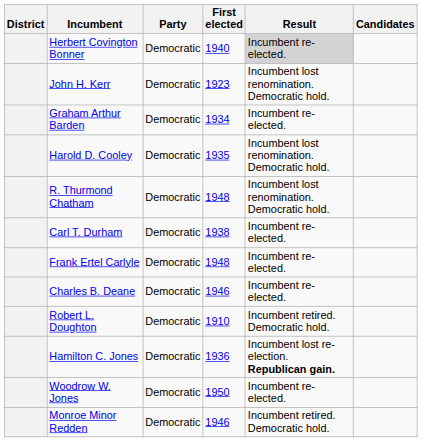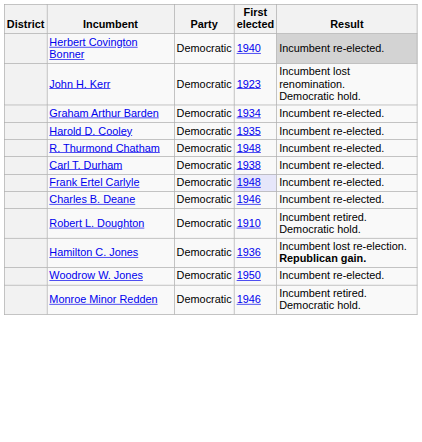 <table class=wikitable>
 <tr valign=bottom>
 <th>District</th>
 <th>Incumbent</th>
 <th>Party</th>
 <th>First<br>elected</th>
 <th>Result</th>
-<th>Candidates</th>
 </tr>
 <tr>
 <th></th>
 <td><a href='#'>Herbert Covington Bonner</a></td>
 <td>Democratic</td>
 <td><a href='#'>1940</a></td>
 <td style="background: lightgrey;">Incumbent re-elected.</td>
-<td nowrap></td>
 </tr>
 <tr>
 <th></th>
 <td><a href='#'>John H. Kerr</a></td>
 <td>Democratic</td>
 <td><a href='#'>1923</a></td>
 <td>Incumbent lost renomination.<br>Democratic hold.</td>
-<td nowrap></td>
 </tr>
 <tr>
 <th></th>
 <td><a href='#'>Graham Arthur Barden</a></td>
 <td>Democratic</td>
 <td><a href='#'>1934</a></td>
 <td>Incumbent re-elected.</td>
-<td nowrap></td>
 </tr>
 <tr>
 <th></th>
 <td><a href='#'>Harold D. Cooley</a></td>
 <td>Democratic</td>
 <td><a href='#'>1935</a></td>
-<td>Incumbent lost renomination.<br>Democratic hold.</td>
-<td nowrap></td>
+<td>Incumbent re-elected.</td>
 </tr>
 <tr>
 <th></th>
 <td><a href='#'>R. Thurmond Chatham</a></td>
 <td>Democratic</td>
 <td><a href='#'>1948</a></td>
-<td>Incumbent lost renomination.<br>Democratic hold.</td>
-<td nowrap></td>
+<td>Incumbent re-elected.</td>
 </tr>
 <tr>
 <th></th>
 <td><a href='#'>Carl T. Durham</a></td>
 <td>Democratic</td>
 <td><a href='#'>1938</a></td>
 <td>Incumbent re-elected.</td>
-<td nowrap></td>
 </tr>
 <tr>
 <th></th>
 <td><a href='#'>Frank Ertel Carlyle</a></td>
 <td>Democratic</td>
-<td><a href='#'>1948</a></td>
+<td style="background: lavender;"><a href='#'>1948</a></td>
 <td>Incumbent re-elected.</td>
-<td nowrap></td>
 </tr>
 <tr>
 <th></th>
 <td><a href='#'>Charles B. Deane</a></td>
 <td>Democratic</td>
 <td><a href='#'>1946</a></td>
 <td>Incumbent re-elected.</td>
-<td nowrap></td>
 </tr>
 <tr>
 <th></th>
 <td><a href='#'>Robert L. Doughton</a></td>
 <td>Democratic</td>
 <td><a href='#'>1910</a></td>
 <td>Incumbent retired.<br>Democratic hold.</td>
-<td nowrap></td>
 </tr>
 <tr>
 <th></th>
 <td><a href='#'>Hamilton C. Jones</a></td>
 <td>Democratic</td>
 <td><a href='#'>1936</a></td>
 <td>Incumbent lost re-election.<br><strong>Republican gain.</strong></td>
-<td nowrap></td>
 </tr>
 <tr>
 <th></th>
 <td><a href='#'>Woodrow W. Jones</a></td>
 <td>Democratic</td>
 <td><a href='#'>1950</a></td>
 <td>Incumbent re-elected.</td>
-<td nowrap></td>
 </tr>
 <tr>
 <th></th>
 <td><a href='#'>Monroe Minor Redden</a></td>
 <td>Democratic</td>
 <td><a href='#'>1946</a></td>
 <td>Incumbent retired.<br>Democratic hold.</td>
-<td nowrap></td>
 </tr>
 </table>
